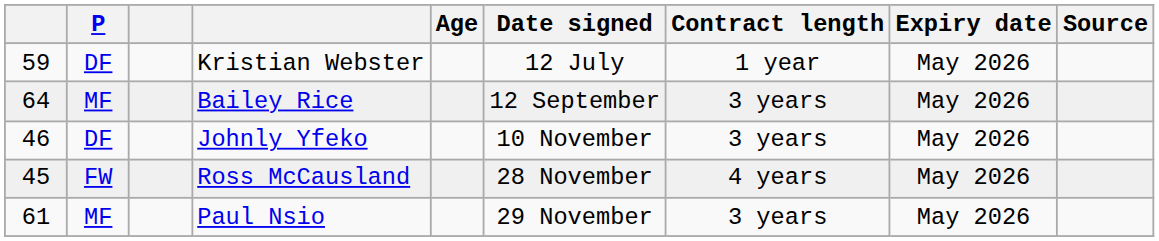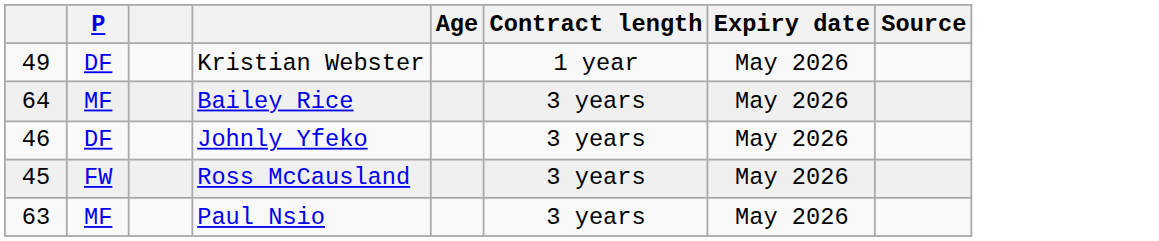 <table class="wikitable sortable" style="text-align: center;">
 <tr>
 <th width=28><br></th>
 <th width=28><a href='#'>P</a><br></th>
 <th width=28><br></th>
 <th><br></th>
 <th>Age</th>
-<th>Date signed</th>
 <th>Contract length</th>
 <th>Expiry date</th>
 <th>Source</th>
 </tr>
 <tr>
-<td>59</td>
+<td>49</td>
 <td><a href='#'>DF</a></td>
 <td></td>
 <td align=left>Kristian Webster</td>
 <td></td>
-<td>12 July</td>
 <td>1 year</td>
 <td>May 2026</td>
 <td></td>
 </tr>
 <tr bgcolor = "#F0F0F0">
 <td>64</td>
 <td><a href='#'>MF</a></td>
 <td></td>
 <td align=left><a href='#'>Bailey Rice</a></td>
 <td></td>
-<td>12 September</td>
 <td>3 years</td>
 <td>May 2026</td>
 <td></td>
 </tr>
 <tr>
 <td>46</td>
 <td><a href='#'>DF</a></td>
 <td></td>
 <td align=left><a href='#'>Johnly Yfeko</a></td>
 <td></td>
-<td>10 November</td>
 <td>3 years</td>
 <td>May 2026</td>
 <td></td>
 </tr>
 <tr bgcolor = "#F0F0F0">
 <td>45</td>
 <td><a href='#'>FW</a></td>
 <td></td>
 <td align=left><a href='#'>Ross McCausland</a></td>
 <td></td>
-<td>28 November</td>
-<td>4 years</td>
+<td>3 years</td>
 <td>May 2026</td>
 <td></td>
 </tr>
 <tr>
-<td>61</td>
+<td>63</td>
 <td><a href='#'>MF</a></td>
 <td></td>
 <td align=left><a href='#'>Paul Nsio</a></td>
 <td></td>
-<td>29 November</td>
 <td>3 years</td>
 <td>May 2026</td>
 <td></td>
 </tr>
 </table>
